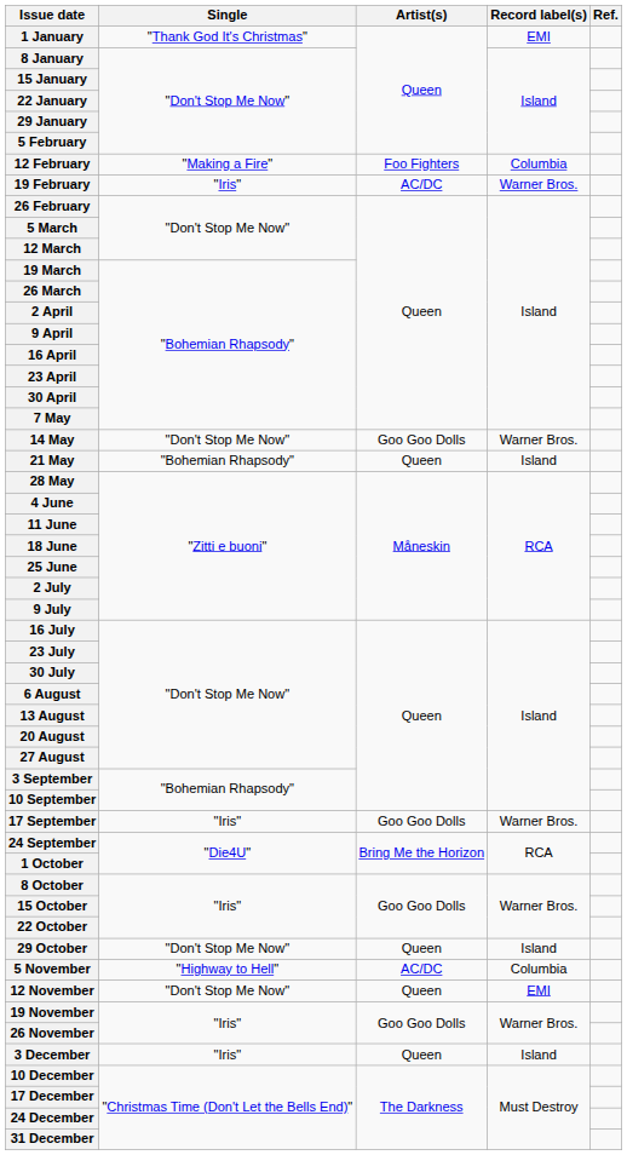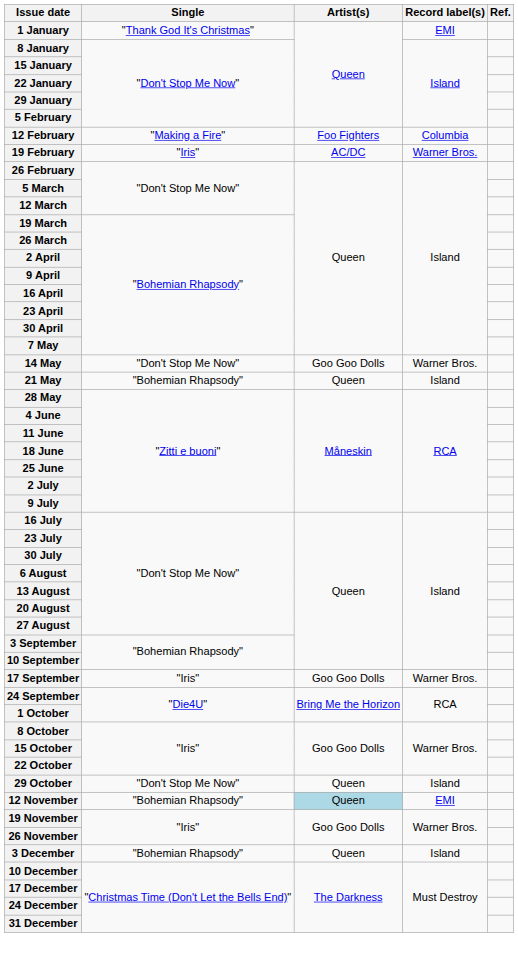 <table class="wikitable plainrowheaders" style="text-align:center">
 <tr>
 <th scope="col">Issue date</th>
 <th scope="col">Single</th>
 <th scope="col">Artist(s)</th>
 <th scope="col">Record label(s)</th>
 <th scope="col">Ref.</th>
 </tr>
 <tr>
 <th scope="row">1 January</th>
 <td>"<a href='#'>Thank God It's Christmas</a>"</td>
 <td rowspan="6"><a href='#'>Queen</a></td>
 <td><a href='#'>EMI</a></td>
 <td></td>
 </tr>
 <tr>
 <th scope="row">8 January</th>
 <td rowspan=5>"<a href='#'>Don't Stop Me Now</a>"</td>
 <td rowspan=5><a href='#'>Island</a></td>
 <td></td>
 </tr>
 <tr>
 <th scope="row">15 January</th>
 <td></td>
 </tr>
 <tr>
 <th scope="row">22 January</th>
 <td></td>
 </tr>
 <tr>
 <th scope="row">29 January</th>
 <td></td>
 </tr>
 <tr>
 <th scope="row">5 February</th>
 <td></td>
 </tr>
 <tr>
 <th scope="row">12 February</th>
 <td>"<a href='#'>Making a Fire</a>"</td>
 <td><a href='#'>Foo Fighters</a></td>
 <td><a href='#'>Columbia</a></td>
 <td></td>
 </tr>
 <tr>
 <th scope="row">19 February</th>
 <td>"<a href='#'>Iris</a>"</td>
 <td><a href='#'>AC/DC</a></td>
 <td><a href='#'>Warner Bros.</a></td>
 <td></td>
 </tr>
 <tr>
 <th scope="row">26 February</th>
 <td rowspan="3">"Don't Stop Me Now"</td>
 <td rowspan="11">Queen</td>
 <td rowspan="11">Island</td>
 <td></td>
 </tr>
 <tr>
 <th scope="row">5 March</th>
 <td></td>
 </tr>
 <tr>
 <th scope="row">12 March</th>
 <td></td>
 </tr>
 <tr>
 <th scope="row">19 March</th>
 <td rowspan="8">"<a href='#'>Bohemian Rhapsody</a>"</td>
 <td></td>
 </tr>
 <tr>
 <th scope="row">26 March</th>
 <td></td>
 </tr>
 <tr>
 <th scope="row">2 April</th>
 <td></td>
 </tr>
 <tr>
 <th scope="row">9 April</th>
 <td></td>
 </tr>
 <tr>
 <th scope="row">16 April</th>
 <td></td>
 </tr>
 <tr>
 <th scope="row">23 April</th>
 <td></td>
 </tr>
 <tr>
 <th scope="row">30 April</th>
 <td></td>
 </tr>
 <tr>
 <th scope="row">7 May</th>
 <td></td>
 </tr>
 <tr>
 <th scope="row">14 May</th>
 <td>"Don't Stop Me Now"</td>
 <td>Goo Goo Dolls</td>
 <td>Warner Bros.</td>
 <td></td>
 </tr>
 <tr>
 <th scope="row">21 May</th>
 <td>"Bohemian Rhapsody"</td>
 <td>Queen</td>
 <td>Island</td>
 <td></td>
 </tr>
 <tr>
 <th scope="row">28 May</th>
 <td rowspan=7>"<a href='#'>Zitti e buoni</a>"</td>
 <td rowspan=7><a href='#'>Måneskin</a></td>
 <td rowspan=7><a href='#'>RCA</a></td>
 <td></td>
 </tr>
 <tr>
 <th scope="row">4 June</th>
 <td></td>
 </tr>
 <tr>
 <th scope="row">11 June</th>
 <td></td>
 </tr>
 <tr>
 <th scope="row">18 June</th>
 <td></td>
 </tr>
 <tr>
 <th scope="row">25 June</th>
 <td></td>
 </tr>
 <tr>
 <th scope="row">2 July</th>
 <td></td>
 </tr>
 <tr>
 <th scope="row">9 July</th>
 <td></td>
 </tr>
 <tr>
 <th scope="row">16 July</th>
 <td rowspan=7>"Don't Stop Me Now"</td>
 <td rowspan=9>Queen</td>
 <td rowspan=9>Island</td>
 <td></td>
 </tr>
 <tr>
 <th scope="row">23 July</th>
 <td></td>
 </tr>
 <tr>
 <th scope="row">30 July</th>
 <td></td>
 </tr>
 <tr>
 <th scope="row">6 August</th>
 <td></td>
 </tr>
 <tr>
 <th scope="row">13 August</th>
 <td></td>
 </tr>
 <tr>
 <th scope="row">20 August</th>
 <td></td>
 </tr>
 <tr>
 <th scope="row">27 August</th>
 <td></td>
 </tr>
 <tr>
 <th scope="row">3 September</th>
 <td rowspan=2>"Bohemian Rhapsody"</td>
 <td></td>
 </tr>
 <tr>
 <th scope="row">10 September</th>
 <td></td>
 </tr>
 <tr>
 <th scope="row">17 September</th>
 <td>"Iris"</td>
 <td>Goo Goo Dolls</td>
 <td>Warner Bros.</td>
 <td></td>
 </tr>
 <tr>
 <th scope="row">24 September</th>
 <td rowspan=2>"<a href='#'>Die4U</a>"</td>
 <td rowspan=2><a href='#'>Bring Me the Horizon</a></td>
 <td rowspan=2>RCA</td>
 <td></td>
 </tr>
 <tr>
 <th scope="row">1 October</th>
 <td></td>
 </tr>
 <tr>
 <th scope="row">8 October</th>
 <td rowspan=3>"Iris"</td>
 <td rowspan=3>Goo Goo Dolls</td>
 <td rowspan=3>Warner Bros.</td>
 <td></td>
 </tr>
 <tr>
 <th scope="row">15 October</th>
 <td></td>
 </tr>
 <tr>
 <th scope="row">22 October</th>
 <td></td>
 </tr>
 <tr>
 <th scope="row">29 October</th>
 <td>"Don't Stop Me Now"</td>
 <td>Queen</td>
 <td>Island</td>
 <td></td>
 </tr>
 <tr>
-<th scope="row">5 November</th>
-<td>"<a href='#'>Highway to Hell</a>"</td>
-<td><a href='#'>AC/DC</a></td>
-<td>Columbia</td>
-<td></td>
-</tr>
-<tr>
 <th scope="row">12 November</th>
-<td>"Don't Stop Me Now"</td>
-<td>Queen</td>
+<td>"Bohemian Rhapsody"</td>
+<td style="background: lightblue;">Queen</td>
 <td><a href='#'>EMI</a></td>
 <td></td>
 </tr>
 <tr>
 <th scope="row">19 November</th>
 <td rowspan=2>"Iris"</td>
 <td rowspan=2>Goo Goo Dolls</td>
 <td rowspan=2>Warner Bros.</td>
 <td></td>
 </tr>
 <tr>
 <th scope="row">26 November</th>
 <td></td>
 </tr>
 <tr>
 <th scope="row">3 December</th>
-<td>"Iris"</td>
+<td>"Bohemian Rhapsody"</td>
 <td>Queen</td>
 <td>Island</td>
 <td></td>
 </tr>
 <tr>
 <th scope="row">10 December</th>
 <td rowspan=4>"<a href='#'>Christmas Time (Don't Let the Bells End)</a>"</td>
 <td rowspan=4><a href='#'>The Darkness</a></td>
 <td rowspan=4>Must Destroy</td>
 <td></td>
 </tr>
 <tr>
 <th scope="row">17 December</th>
 <td></td>
 </tr>
 <tr>
 <th scope="row">24 December</th>
 <td></td>
 </tr>
 <tr>
 <th scope="row">31 December</th>
 <td></td>
 </tr>
 </table>
